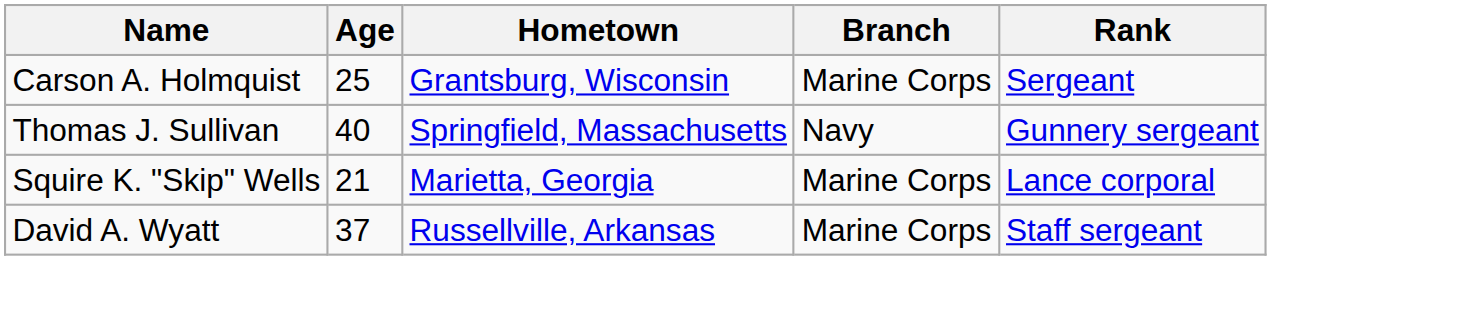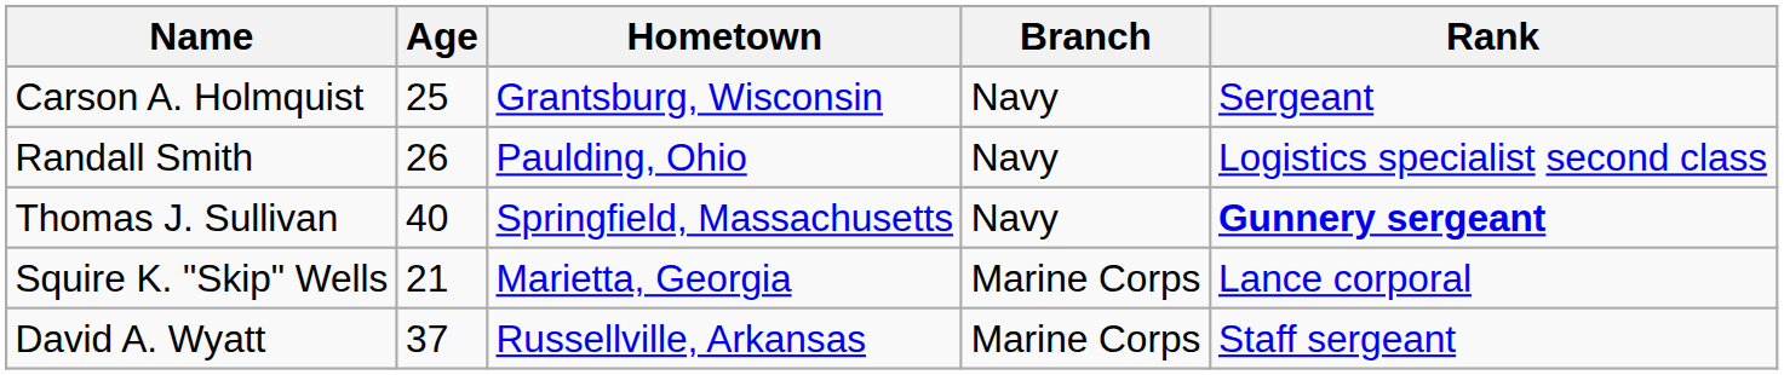 <table class="wikitable" style="font-size: 95%;">
 <tr>
 <th>Name</th>
 <th>Age</th>
 <th>Hometown</th>
 <th>Branch</th>
 <th>Rank</th>
 </tr>
 <tr>
 <td>Carson A. Holmquist</td>
 <td>25</td>
 <td><a href='#'>Grantsburg, Wisconsin</a></td>
-<td>Marine Corps</td>
+<td>Navy</td>
 <td><a href='#'>Sergeant</a></td>
+</tr>
+<tr>
+<td>Randall Smith</td>
+<td>26</td>
+<td><a href='#'>Paulding, Ohio</a></td>
+<td>Navy</td>
+<td><a href='#'>Logistics specialist</a> <a href='#'>second class</a></td>
 </tr>
 <tr>
 <td>Thomas J. Sullivan</td>
 <td>40</td>
 <td><a href='#'>Springfield, Massachusetts</a></td>
 <td>Navy</td>
-<td><a href='#'>Gunnery sergeant</a></td>
+<td><strong><a href='#'>Gunnery sergeant</a></strong></td>
 </tr>
 <tr>
 <td>Squire K. "Skip" Wells</td>
 <td>21</td>
 <td><a href='#'>Marietta, Georgia</a></td>
 <td>Marine Corps</td>
 <td><a href='#'>Lance corporal</a></td>
 </tr>
 <tr>
 <td>David A. Wyatt</td>
 <td>37</td>
 <td><a href='#'>Russellville, Arkansas</a></td>
 <td>Marine Corps</td>
 <td><a href='#'>Staff sergeant</a></td>
 </tr>
 </table>
